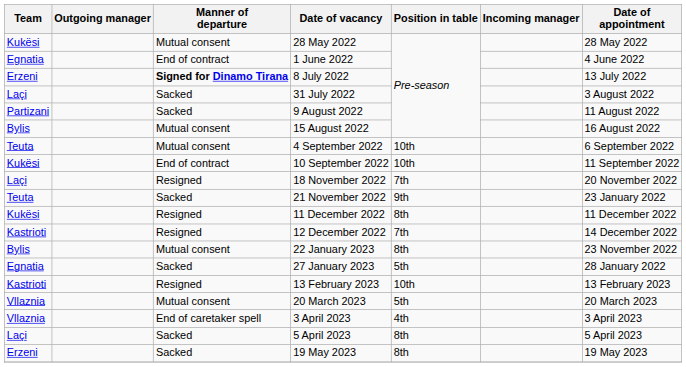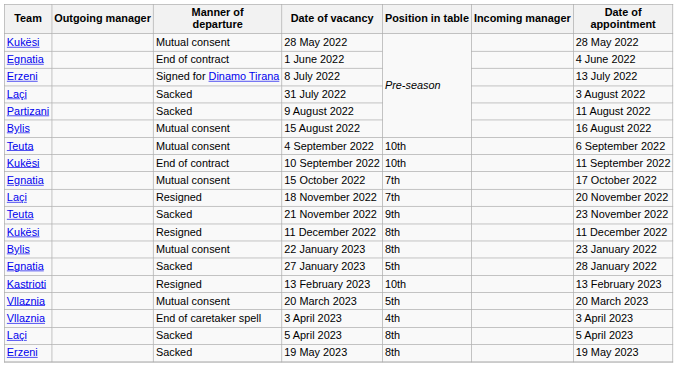 <table class="wikitable sortable">
 <tr>
 <th>Team</th>
 <th>Outgoing manager</th>
 <th>Manner of<br>departure</th>
 <th>Date of vacancy</th>
 <th>Position in table</th>
 <th>Incoming manager</th>
 <th>Date of<br>appointment</th>
 </tr>
 <tr>
 <td><a href='#'>Kukësi</a></td>
 <td> </td>
 <td>Mutual consent</td>
 <td>28 May 2022</td>
 <td rowspan=6><em>Pre-season</em></td>
 <td> </td>
 <td>28 May 2022</td>
 </tr>
 <tr>
 <td><a href='#'>Egnatia</a></td>
 <td> </td>
 <td>End of contract</td>
 <td>1 June 2022</td>
 <td> </td>
 <td>4 June 2022</td>
 </tr>
 <tr>
 <td><a href='#'>Erzeni</a></td>
 <td> </td>
-<td><strong>Signed for <a href='#'>Dinamo Tirana</a></strong></td>
+<td>Signed for <a href='#'>Dinamo Tirana</a></td>
 <td>8 July 2022</td>
 <td> </td>
 <td>13 July 2022</td>
 </tr>
 <tr>
 <td><a href='#'>Laçi</a></td>
 <td> </td>
 <td>Sacked</td>
 <td>31 July 2022</td>
 <td> </td>
 <td>3 August 2022</td>
 </tr>
 <tr>
 <td><a href='#'>Partizani</a></td>
 <td> </td>
 <td>Sacked</td>
 <td>9 August 2022</td>
 <td> </td>
 <td>11 August 2022</td>
 </tr>
 <tr>
 <td><a href='#'>Bylis</a></td>
 <td> </td>
 <td>Mutual consent</td>
 <td>15 August 2022</td>
 <td> </td>
 <td>16 August 2022</td>
 </tr>
 <tr>
 <td><a href='#'>Teuta</a></td>
 <td> </td>
 <td>Mutual consent</td>
 <td>4 September 2022</td>
 <td>10th</td>
 <td> </td>
 <td>6 September 2022</td>
 </tr>
 <tr>
 <td><a href='#'>Kukësi</a></td>
 <td> </td>
 <td>End of contract</td>
 <td>10 September 2022</td>
 <td>10th</td>
 <td> </td>
 <td>11 September 2022</td>
 </tr>
 <tr>
+<td><a href='#'>Egnatia</a></td>
+<td> </td>
+<td>Mutual consent</td>
+<td>15 October 2022</td>
+<td>7th</td>
+<td> </td>
+<td>17 October 2022</td>
+</tr>
+<tr>
 <td><a href='#'>Laçi</a></td>
 <td> </td>
 <td>Resigned</td>
 <td>18 November 2022</td>
 <td>7th</td>
 <td> </td>
 <td>20 November 2022</td>
 </tr>
 <tr>
 <td><a href='#'>Teuta</a></td>
 <td> </td>
 <td>Sacked</td>
 <td>21 November 2022</td>
 <td>9th</td>
 <td> </td>
-<td>23 January 2022</td>
+<td>23 November 2022</td>
 </tr>
 <tr>
 <td><a href='#'>Kukësi</a></td>
 <td> </td>
 <td>Resigned</td>
 <td>11 December 2022</td>
 <td>8th</td>
 <td> </td>
 <td>11 December 2022</td>
 </tr>
 <tr>
-<td><a href='#'>Kastrioti</a></td>
-<td> </td>
-<td>Resigned</td>
-<td>12 December 2022</td>
-<td>7th</td>
-<td> </td>
-<td>14 December 2022</td>
-</tr>
-<tr>
 <td><a href='#'>Bylis</a></td>
 <td> </td>
 <td>Mutual consent</td>
 <td>22 January 2023</td>
 <td>8th</td>
 <td> </td>
-<td>23 November 2022</td>
+<td>23 January 2022</td>
 </tr>
 <tr>
 <td><a href='#'>Egnatia</a></td>
 <td> </td>
 <td>Sacked</td>
 <td>27 January 2023</td>
 <td>5th</td>
 <td> </td>
 <td>28 January 2022</td>
 </tr>
 <tr>
 <td><a href='#'>Kastrioti</a></td>
 <td> </td>
 <td>Resigned</td>
 <td>13 February 2023</td>
 <td>10th</td>
 <td> </td>
 <td>13 February 2023</td>
 </tr>
 <tr>
 <td><a href='#'>Vllaznia</a></td>
 <td> </td>
 <td>Mutual consent</td>
 <td>20 March 2023</td>
 <td>5th</td>
 <td> </td>
 <td>20 March 2023</td>
 </tr>
 <tr>
 <td><a href='#'>Vllaznia</a></td>
 <td> </td>
 <td>End of caretaker spell</td>
 <td>3 April 2023</td>
 <td>4th</td>
 <td> </td>
 <td>3 April 2023</td>
 </tr>
 <tr>
 <td><a href='#'>Laçi</a></td>
 <td> </td>
 <td>Sacked</td>
 <td>5 April 2023</td>
 <td>8th</td>
 <td> </td>
 <td>5 April 2023</td>
 </tr>
 <tr>
 <td><a href='#'>Erzeni</a></td>
 <td> </td>
 <td>Sacked</td>
 <td>19 May 2023</td>
 <td>8th</td>
 <td> </td>
 <td>19 May 2023</td>
 </tr>
 <tr>
 </tr>
 </table>
